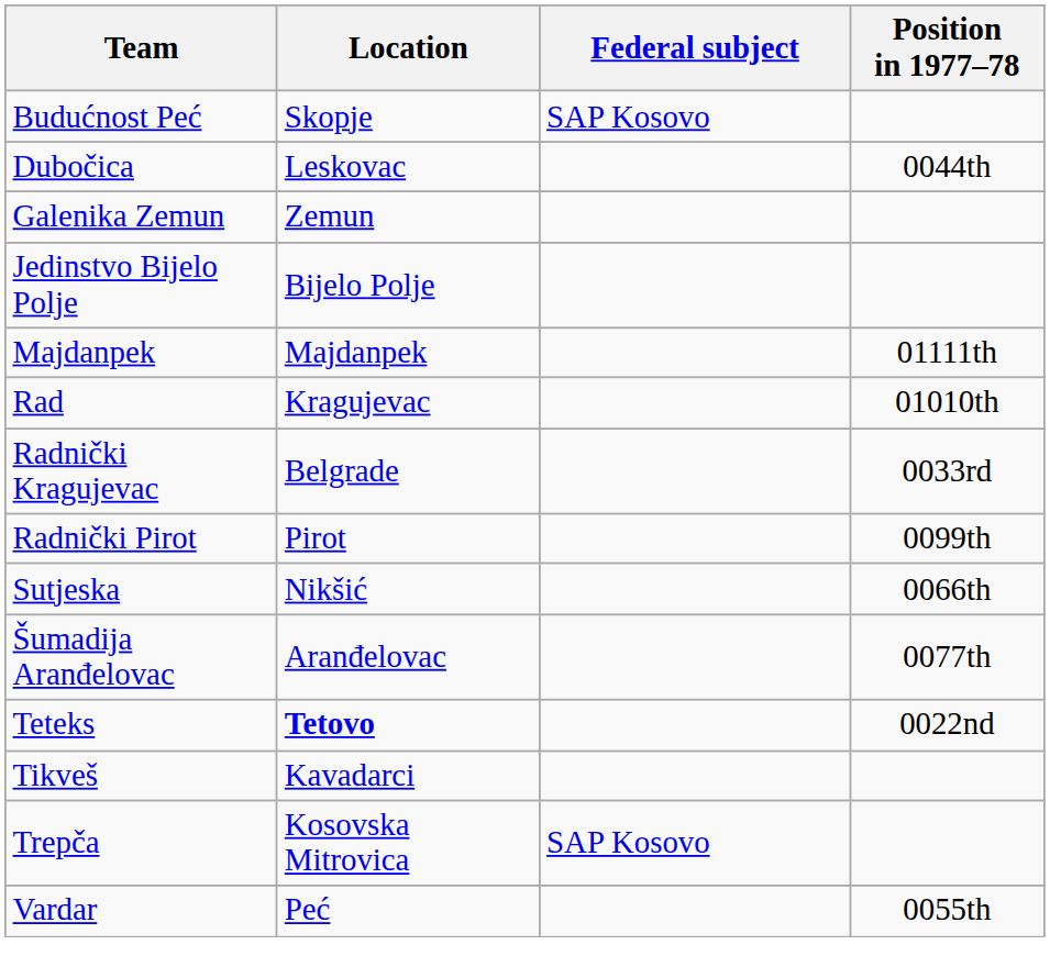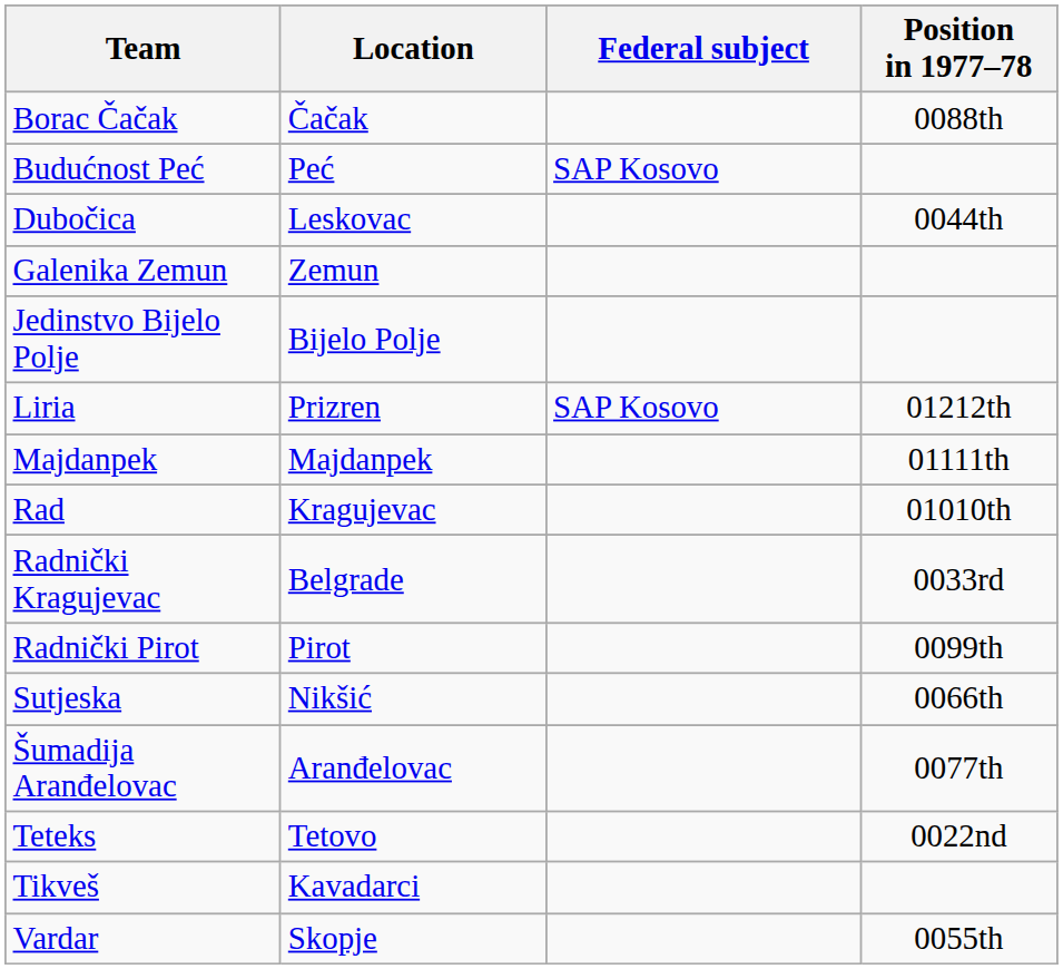 <table class="wikitable sortable" style="text-align: left;">
 <tr>
 <th width="130">Team</th>
 <th width="125">Location</th>
 <th width="150"><a href='#'>Federal subject</a></th>
 <th width="90">Position<br>in 1977–78</th>
 </tr>
 <tr>
+<td><a href='#'>Borac Čačak</a></td>
+<td><a href='#'>Čačak</a></td>
+<td></td>
+<td style="text-align:center;"><span>008</span>8th</td>
+</tr>
+<tr>
 <td><a href='#'>Budućnost Peć</a></td>
-<td><a href='#'>Skopje</a></td>
+<td><a href='#'>Peć</a></td>
 <td> <a href='#'>SAP Kosovo</a></td>
 <td></td>
 </tr>
 <tr>
 <td><a href='#'>Dubočica</a></td>
 <td><a href='#'>Leskovac</a></td>
 <td></td>
 <td style="text-align:center;"><span>004</span>4th</td>
 </tr>
 <tr>
 <td><a href='#'>Galenika Zemun</a></td>
 <td><a href='#'>Zemun</a></td>
 <td></td>
 <td></td>
 </tr>
 <tr>
 <td><a href='#'>Jedinstvo Bijelo Polje</a></td>
 <td><a href='#'>Bijelo Polje</a></td>
 <td></td>
 <td></td>
+</tr>
+<tr>
+<td><a href='#'>Liria</a></td>
+<td><a href='#'>Prizren</a></td>
+<td> <a href='#'>SAP Kosovo</a></td>
+<td style="text-align:center;"><span>012</span>12th</td>
 </tr>
 <tr>
 <td><a href='#'>Majdanpek</a></td>
 <td><a href='#'>Majdanpek</a></td>
 <td></td>
 <td style="text-align:center;"><span>011</span>11th</td>
 </tr>
 <tr>
 <td><a href='#'>Rad</a></td>
 <td><a href='#'>Kragujevac</a></td>
 <td></td>
 <td style="text-align:center;"><span>010</span>10th</td>
 </tr>
 <tr>
 <td><a href='#'>Radnički Kragujevac</a></td>
 <td><a href='#'>Belgrade</a></td>
 <td></td>
 <td style="text-align:center;"><span>003</span>3rd</td>
 </tr>
 <tr>
 <td><a href='#'>Radnički Pirot</a></td>
 <td><a href='#'>Pirot</a></td>
 <td></td>
 <td style="text-align:center;"><span>009</span>9th</td>
 </tr>
 <tr>
 <td><a href='#'>Sutjeska</a></td>
 <td><a href='#'>Nikšić</a></td>
 <td></td>
 <td style="text-align:center;"><span>006</span>6th</td>
 </tr>
 <tr>
 <td><a href='#'>Šumadija Aranđelovac</a></td>
 <td><a href='#'>Aranđelovac</a></td>
 <td></td>
 <td style="text-align:center;"><span>007</span>7th</td>
 </tr>
 <tr>
 <td><a href='#'>Teteks</a></td>
-<td><strong><a href='#'>Tetovo</a></strong></td>
+<td><a href='#'>Tetovo</a></td>
 <td></td>
 <td style="text-align:center;"><span>002</span>2nd</td>
 </tr>
 <tr>
 <td><a href='#'>Tikveš</a></td>
 <td><a href='#'>Kavadarci</a></td>
 <td></td>
 <td></td>
 </tr>
 <tr>
-<td><a href='#'>Trepča</a></td>
-<td><a href='#'>Kosovska Mitrovica</a></td>
-<td> <a href='#'>SAP Kosovo</a></td>
-<td></td>
-</tr>
-<tr>
 <td><a href='#'>Vardar</a></td>
-<td><a href='#'>Peć</a></td>
+<td><a href='#'>Skopje</a></td>
 <td></td>
 <td style="text-align:center;"><span>005</span>5th</td>
 </tr>
 </table>
